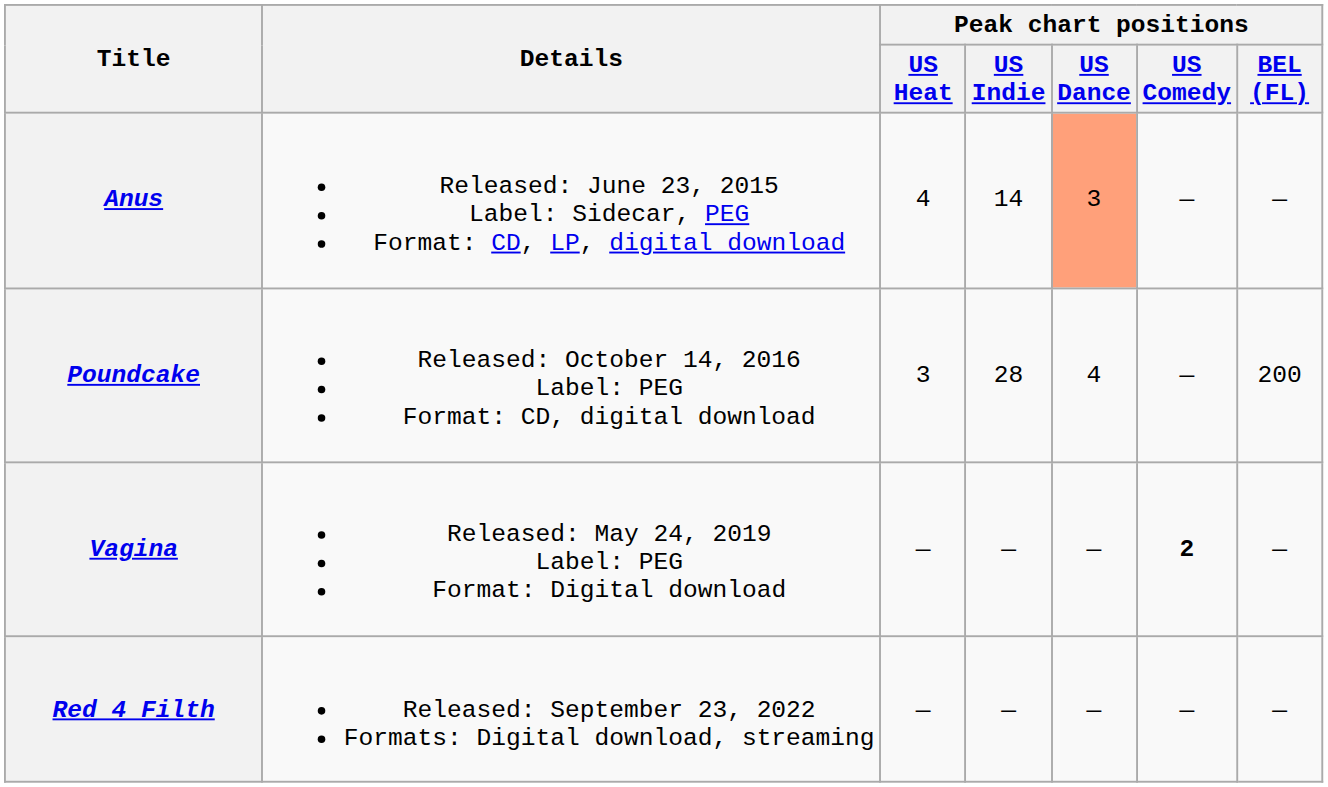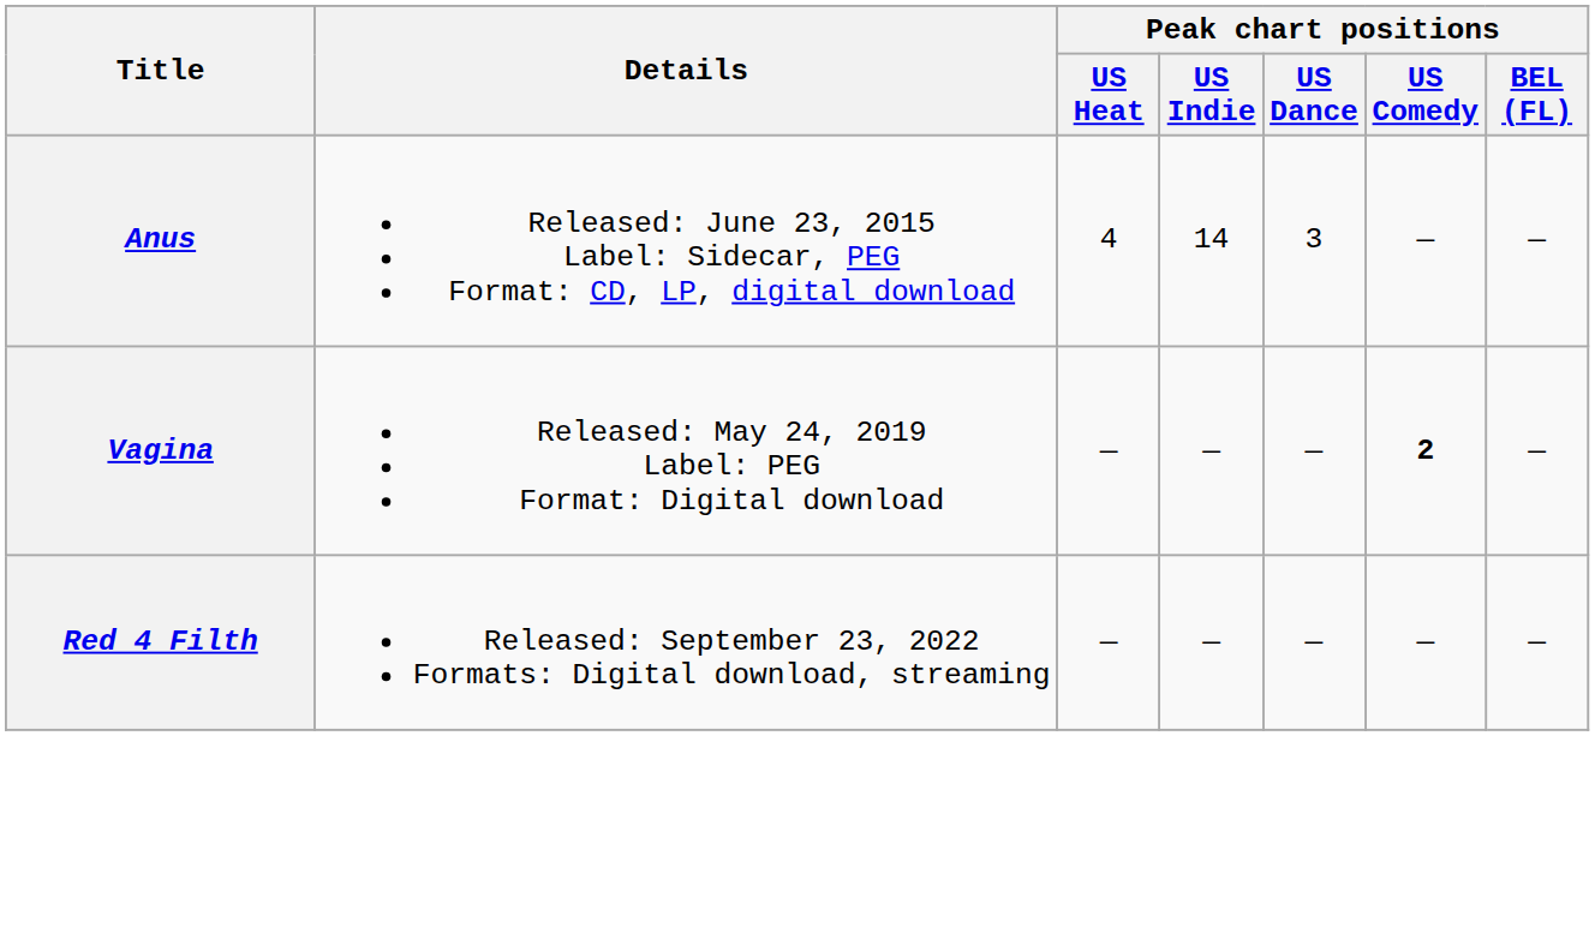 <table class="wikitable plainrowheaders" style="text-align:center;">
 <tr>
 <th rowspan="2" style="width:10em;">Title</th>
 <th rowspan="2">Details</th>
 <th colspan="5">Peak chart positions</th>
 </tr>
 <tr>
 <th scope="col" style="width:3em"><a href='#'>US<br>Heat</a><br></th>
 <th scope="col" style="width:3em"><a href='#'>US<br>Indie</a><br></th>
 <th scope="col" style="width:3em"><a href='#'>US<br>Dance</a><br></th>
 <th scope="col" style="width:3em"><a href='#'>US<br>Comedy</a><br></th>
 <th scope="col" style="width:3em"><a href='#'>BEL<br>(FL)</a><br></th>
 </tr>
 <tr>
 <th scope="row"><em><a href='#'>Anus</a></em></th>
 <td><br><ul><li>Released: June 23, 2015</li><li>Label: Sidecar, <a href='#'>PEG</a></li><li>Format: <a href='#'>CD</a>, <a href='#'>LP</a>, <a href='#'>digital download</a></li></ul></td>
 <td>4</td>
 <td>14</td>
-<td style="background: lightsalmon;">3</td>
+<td>3</td>
 <td>—</td>
 <td>—</td>
-</tr>
-<tr>
-<th scope="row"><em><a href='#'>Poundcake</a></em></th>
-<td><br><ul><li>Released: October 14, 2016</li><li>Label: PEG</li><li>Format: CD, digital download</li></ul></td>
-<td>3</td>
-<td>28</td>
-<td>4</td>
-<td>—</td>
-<td>200</td>
 </tr>
 <tr>
 <th scope="row"><em><a href='#'>Vagina</a></em></th>
 <td><br><ul><li>Released: May 24, 2019</li><li>Label: PEG</li><li>Format: Digital download</li></ul></td>
 <td>—</td>
 <td>—</td>
 <td>—</td>
 <td><strong>2</strong></td>
 <td>—</td>
 </tr>
 <tr>
 <th scope="row"><em><a href='#'>Red 4 Filth</a></em></th>
 <td><br><ul><li>Released: September 23, 2022</li><li>Formats: Digital download, streaming</li></ul></td>
 <td>—</td>
 <td>—</td>
 <td>—</td>
 <td>—</td>
 <td>—</td>
 </tr>
 </table>
